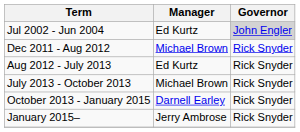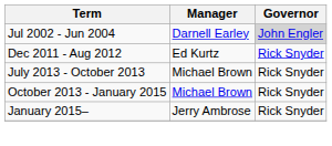 <table class="wikitable sortable">
 <tr>
 <th>Term</th>
 <th>Manager</th>
 <th>Governor</th>
 </tr>
 <tr>
 <td data-sort-value=200207>Jul 2002 - Jun 2004</td>
-<td>Ed Kurtz</td>
+<td><a href='#'>Darnell Earley</a></td>
 <td style="background: lightgrey;"><a href='#'>John Engler</a></td>
 </tr>
 <tr>
 <td data-sort-value=201112>Dec 2011 - Aug 2012</td>
-<td><a href='#'>Michael Brown</a></td>
+<td>Ed Kurtz</td>
 <td><a href='#'>Rick Snyder</a></td>
-</tr>
-<tr>
-<td data-sort-value=201208>Aug 2012 - July 2013</td>
-<td>Ed Kurtz</td>
-<td>Rick Snyder</td>
 </tr>
 <tr>
 <td data-sort-value=201307>July 2013 - October 2013</td>
 <td>Michael Brown</td>
 <td>Rick Snyder</td>
 </tr>
 <tr>
 <td data-sort-value=201310>October 2013 - January 2015</td>
-<td><a href='#'>Darnell Earley</a></td>
+<td><a href='#'>Michael Brown</a></td>
 <td>Rick Snyder</td>
 </tr>
 <tr>
 <td data-sort-value=201501>January 2015–</td>
 <td>Jerry Ambrose</td>
 <td>Rick Snyder</td>
 </tr>
 <tr>
 </tr>
 </table>
